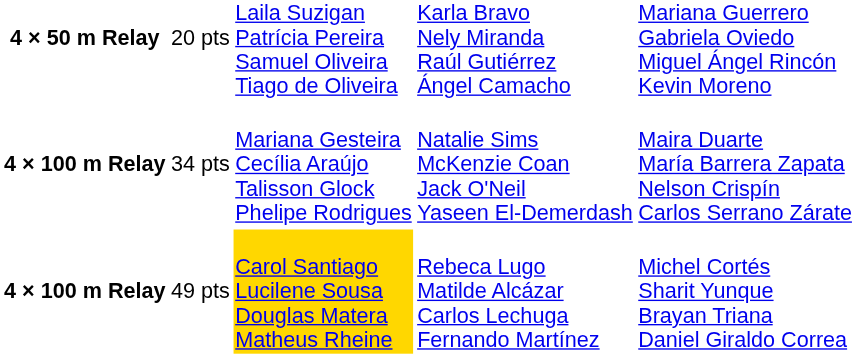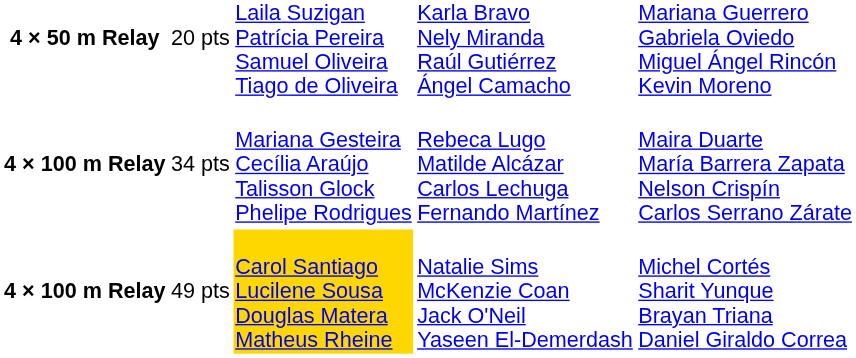 <table>
 <tr>
 <th>4 × 50 m Relay</th>
 <td>20 pts <br></td>
 <td><br><a href='#'>Laila Suzigan</a><br><a href='#'>Patrícia Pereira</a><br><a href='#'>Samuel Oliveira</a><br><a href='#'>Tiago de Oliveira</a></td>
 <td><br><a href='#'>Karla Bravo</a><br><a href='#'>Nely Miranda</a><br><a href='#'>Raúl Gutiérrez</a><br><a href='#'>Ángel Camacho</a></td>
 <td><br><a href='#'>Mariana Guerrero</a><br><a href='#'>Gabriela Oviedo</a><br><a href='#'>Miguel Ángel Rincón</a><br><a href='#'>Kevin Moreno</a></td>
 </tr>
 <tr>
 <th>4 × 100 m Relay</th>
 <td>34 pts <br></td>
 <td><br><a href='#'>Mariana Gesteira</a><br><a href='#'>Cecília Araújo</a><br><a href='#'>Talisson Glock</a><br><a href='#'>Phelipe Rodrigues</a></td>
-<td><br><a href='#'>Natalie Sims</a><br><a href='#'>McKenzie Coan</a><br><a href='#'>Jack O'Neil</a><br><a href='#'>Yaseen El-Demerdash</a></td>
+<td><br><a href='#'>Rebeca Lugo</a><br><a href='#'>Matilde Alcázar</a><br><a href='#'>Carlos Lechuga</a><br><a href='#'>Fernando Martínez</a></td>
 <td><br><a href='#'>Maira Duarte</a><br><a href='#'>María Barrera Zapata</a><br><a href='#'>Nelson Crispín</a><br><a href='#'>Carlos Serrano Zárate</a></td>
 </tr>
 <tr>
 <th>4 × 100 m Relay</th>
 <td>49 pts <br></td>
 <td style="background: gold;"><br><a href='#'>Carol Santiago</a><br><a href='#'>Lucilene Sousa</a><br><a href='#'>Douglas Matera</a><br><a href='#'>Matheus Rheine</a></td>
-<td><br><a href='#'>Rebeca Lugo</a><br><a href='#'>Matilde Alcázar</a><br><a href='#'>Carlos Lechuga</a><br><a href='#'>Fernando Martínez</a></td>
+<td><br><a href='#'>Natalie Sims</a><br><a href='#'>McKenzie Coan</a><br><a href='#'>Jack O'Neil</a><br><a href='#'>Yaseen El-Demerdash</a></td>
 <td><br><a href='#'>Michel Cortés</a><br><a href='#'>Sharit Yunque</a><br><a href='#'>Brayan Triana</a><br><a href='#'>Daniel Giraldo Correa</a></td>
 </tr>
 </table>
